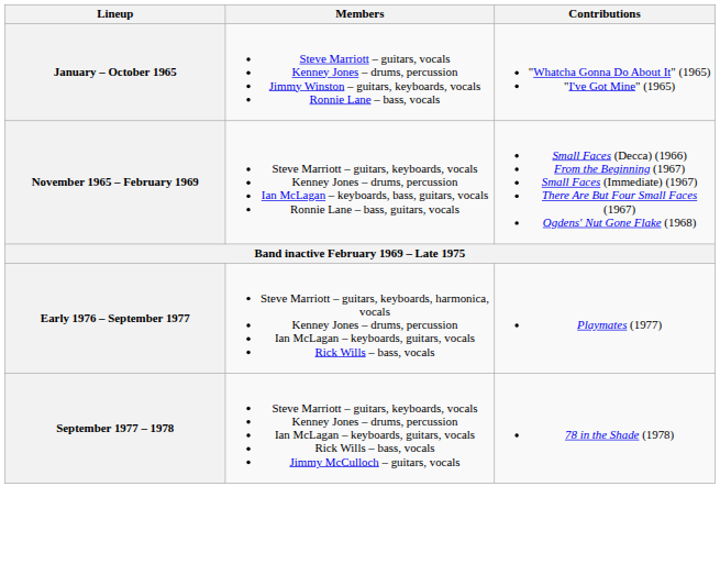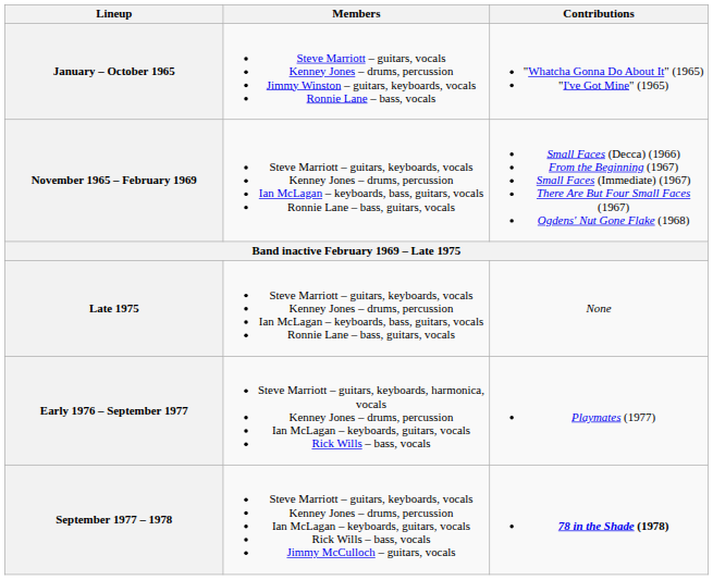 <table class="wikitable plainrowheaders" style="text-align:center;">
 <tr>
 <th scope="col" style="width:18em;">Lineup</th>
 <th scope="col" style="width:22em;">Members</th>
 <th scope="col" style="width:18em;">Contributions</th>
 </tr>
 <tr>
 <th scope="col">January  – October 1965</th>
 <td><br><ul><li><a href='#'>Steve Marriott</a> – guitars, vocals</li><li><a href='#'>Kenney Jones</a> – drums, percussion</li><li><a href='#'>Jimmy Winston</a> – guitars, keyboards, vocals</li><li><a href='#'>Ronnie Lane</a> – bass, vocals</li></ul></td>
 <td><br><ul><li>"<a href='#'>Whatcha Gonna Do About It</a>" (1965)</li><li>"<a href='#'>I've Got Mine</a>" (1965)</li></ul></td>
 </tr>
 <tr>
 <th>November 1965 – February 1969</th>
 <td><br><ul><li>Steve Marriott – guitars, keyboards, vocals</li><li>Kenney Jones – drums, percussion</li><li><a href='#'>Ian McLagan</a> – keyboards, bass, guitars, vocals</li><li>Ronnie Lane – bass, guitars, vocals</li></ul></td>
 <td><br><ul><li><a href='#'><em>Small Faces</em></a> (Decca) (1966)</li><li><a href='#'><em>From the Beginning</em></a> (1967)</li><li><a href='#'><em>Small Faces</em></a> (Immediate) (1967)</li><li><em><a href='#'>There Are But Four Small Faces</a></em> (1967)</li><li><em><a href='#'>Ogdens' Nut Gone Flake</a></em> (1968)</li></ul></td>
 </tr>
 <tr>
 <th colspan="3">Band inactive February 1969 – Late 1975</th>
 </tr>
 <tr>
+<th>Late 1975</th>
+<td><br><ul><li>Steve Marriott – guitars, keyboards, vocals</li><li>Kenney Jones – drums, percussion</li><li>Ian McLagan – keyboards, bass, guitars, vocals</li><li>Ronnie Lane – bass, guitars, vocals</li></ul></td>
+<td><em>None</em></td>
+</tr>
+<tr>
 <th>Early 1976 – September 1977</th>
 <td><br><ul><li>Steve Marriott – guitars, keyboards, harmonica, vocals</li><li>Kenney Jones – drums, percussion</li><li>Ian McLagan – keyboards, guitars, vocals</li><li><a href='#'>Rick Wills</a> – bass, vocals</li></ul></td>
 <td><br><ul><li><a href='#'><em>Playmates</em></a> (1977)</li></ul></td>
 </tr>
 <tr>
 <th>September 1977 – 1978</th>
 <td><br><ul><li>Steve Marriott – guitars, keyboards, vocals</li><li>Kenney Jones – drums, percussion</li><li>Ian McLagan – keyboards, guitars, vocals</li><li>Rick Wills – bass, vocals</li><li><a href='#'>Jimmy McCulloch</a> – guitars, vocals</li></ul></td>
-<td><br><ul><li><em><a href='#'>78 in the Shade</a></em> (1978)</li></ul></td>
+<td><strong><br><ul><li><em><a href='#'>78 in the Shade</a></em> (1978)</li></ul></strong></td>
 </tr>
 </table>
